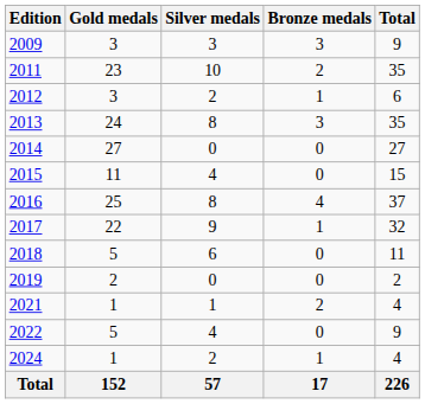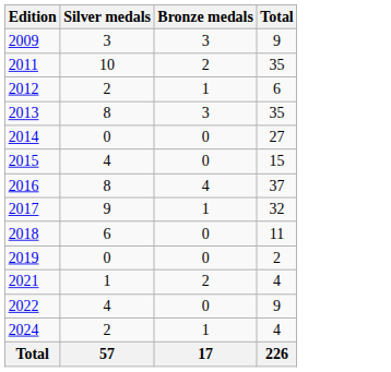 <table class="wikitable">
 <tr>
 <th>Edition</th>
-<th>Gold medals</th>
 <th>Silver medals</th>
 <th>Bronze medals</th>
 <th>Total</th>
 </tr>
 <tr>
 <td><a href='#'>2009</a></td>
 <td style="text-align:center;">3</td>
 <td style="text-align:center;">3</td>
-<td style="text-align:center;">3</td>
 <td style="text-align:center;">9</td>
 </tr>
 <tr>
 <td><a href='#'>2011</a></td>
-<td style="text-align:center;">23</td>
 <td style="text-align:center;">10</td>
 <td style="text-align:center;">2</td>
 <td style="text-align:center;">35</td>
 </tr>
 <tr>
 <td><a href='#'>2012</a></td>
-<td style="text-align:center;">3</td>
 <td style="text-align:center;">2</td>
 <td style="text-align:center;">1</td>
 <td style="text-align:center;">6</td>
 </tr>
 <tr>
 <td><a href='#'>2013</a></td>
-<td style="text-align:center;">24</td>
 <td style="text-align:center;">8</td>
 <td style="text-align:center;">3</td>
 <td style="text-align:center;">35</td>
 </tr>
 <tr>
 <td><a href='#'>2014</a></td>
-<td style="text-align:center;">27</td>
 <td style="text-align:center;">0</td>
 <td style="text-align:center;">0</td>
 <td style="text-align:center;">27</td>
 </tr>
 <tr>
 <td><a href='#'>2015</a></td>
-<td style="text-align:center;">11</td>
 <td style="text-align:center;">4</td>
 <td style="text-align:center;">0</td>
 <td style="text-align:center;">15</td>
 </tr>
 <tr>
 <td><a href='#'>2016</a></td>
-<td style="text-align:center;">25</td>
 <td style="text-align:center;">8</td>
 <td style="text-align:center;">4</td>
 <td style="text-align:center;">37</td>
 </tr>
 <tr>
 <td><a href='#'>2017</a></td>
-<td style="text-align:center;">22</td>
 <td style="text-align:center;">9</td>
 <td style="text-align:center;">1</td>
 <td style="text-align:center;">32</td>
 </tr>
 <tr>
 <td><a href='#'>2018</a></td>
-<td style="text-align:center;">5</td>
 <td style="text-align:center;">6</td>
 <td style="text-align:center;">0</td>
 <td style="text-align:center;">11</td>
 </tr>
 <tr>
 <td><a href='#'>2019</a></td>
-<td style="text-align:center;">2</td>
 <td style="text-align:center;">0</td>
 <td style="text-align:center;">0</td>
 <td style="text-align:center;">2</td>
 </tr>
 <tr>
 <td><a href='#'>2021</a></td>
 <td style="text-align:center;">1</td>
-<td style="text-align:center;">1</td>
 <td style="text-align:center;">2</td>
 <td style="text-align:center;">4</td>
 </tr>
 <tr>
 <td><a href='#'>2022</a></td>
-<td style="text-align:center;">5</td>
 <td style="text-align:center;">4</td>
 <td style="text-align:center;">0</td>
 <td style="text-align:center;">9</td>
 </tr>
 <tr>
 <td><a href='#'>2024</a></td>
-<td style="text-align:center;">1</td>
 <td style="text-align:center;">2</td>
 <td style="text-align:center;">1</td>
 <td style="text-align:center;">4</td>
 </tr>
 <tr>
 <th>Total</th>
-<th style="text-align:center;">152</th>
 <th style="text-align:center;">57</th>
 <th style="text-align:center;">17</th>
 <th style="text-align:center;">226</th>
 </tr>
 </table>
